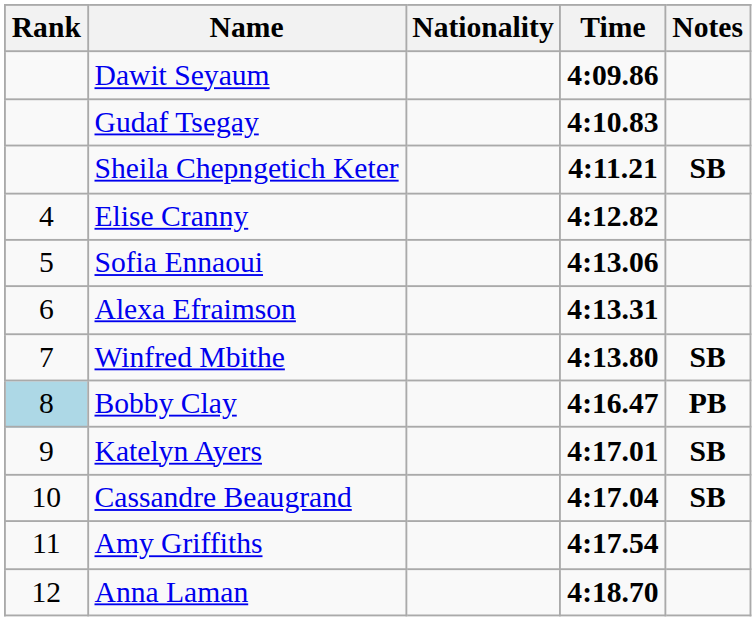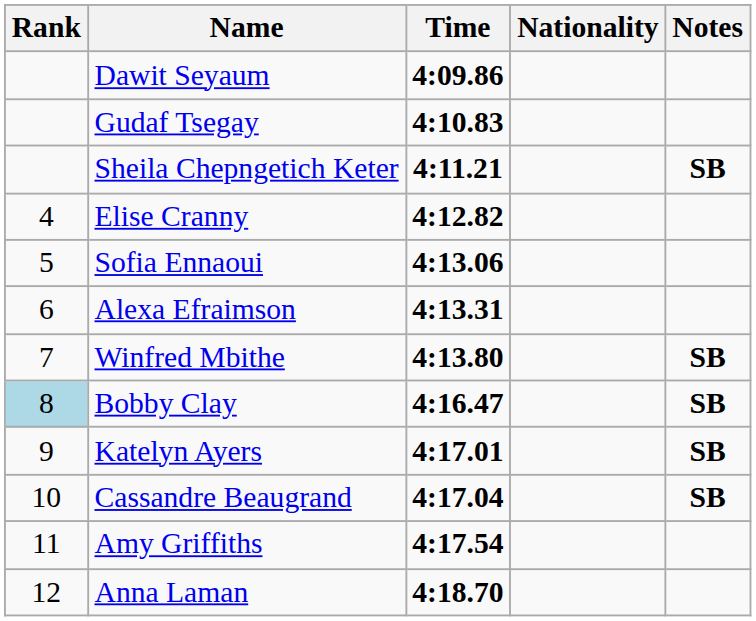 <table class="wikitable sortable" style="text-align:center">
 <tr>
 <th>Rank</th>
 <th>Name</th>
+<th>Time</th>
 <th>Nationality</th>
-<th>Time</th>
 <th>Notes</th>
 </tr>
 <tr>
 <td></td>
 <td align=left><a href='#'>Dawit Seyaum</a></td>
+<td><strong>4:09.86</strong></td>
 <td align=left></td>
-<td><strong>4:09.86</strong></td>
 <td></td>
 </tr>
 <tr>
 <td></td>
 <td align=left><a href='#'>Gudaf Tsegay</a></td>
+<td><strong>4:10.83</strong></td>
 <td align=left></td>
-<td><strong>4:10.83</strong></td>
 <td></td>
 </tr>
 <tr>
 <td></td>
 <td align=left><a href='#'>Sheila Chepngetich Keter</a></td>
+<td><strong>4:11.21</strong></td>
 <td align=left></td>
-<td><strong>4:11.21</strong></td>
 <td><strong>SB</strong></td>
 </tr>
 <tr>
 <td>4</td>
 <td align=left><a href='#'>Elise Cranny</a></td>
+<td><strong>4:12.82</strong></td>
 <td align=left></td>
-<td><strong>4:12.82</strong></td>
 <td></td>
 </tr>
 <tr>
 <td>5</td>
 <td align=left><a href='#'>Sofia Ennaoui</a></td>
+<td><strong>4:13.06</strong></td>
 <td align=left></td>
-<td><strong>4:13.06</strong></td>
 <td></td>
 </tr>
 <tr>
 <td>6</td>
 <td align=left><a href='#'>Alexa Efraimson</a></td>
+<td><strong>4:13.31</strong></td>
 <td align=left></td>
-<td><strong>4:13.31</strong></td>
 <td></td>
 </tr>
 <tr>
 <td>7</td>
 <td align=left><a href='#'>Winfred Mbithe</a></td>
+<td><strong>4:13.80</strong></td>
 <td align=left></td>
-<td><strong>4:13.80</strong></td>
 <td><strong>SB</strong></td>
 </tr>
 <tr>
 <td style="background: lightblue;">8</td>
 <td align=left><a href='#'>Bobby Clay</a></td>
+<td><strong>4:16.47</strong></td>
 <td align=left></td>
-<td><strong>4:16.47</strong></td>
-<td><strong>PB</strong></td>
+<td><strong>SB</strong></td>
 </tr>
 <tr>
 <td>9</td>
 <td align=left><a href='#'>Katelyn Ayers</a></td>
+<td><strong>4:17.01</strong></td>
 <td align=left></td>
-<td><strong>4:17.01</strong></td>
 <td><strong>SB</strong></td>
 </tr>
 <tr>
 <td>10</td>
 <td align=left><a href='#'>Cassandre Beaugrand</a></td>
+<td><strong>4:17.04</strong></td>
 <td align=left></td>
-<td><strong>4:17.04</strong></td>
 <td><strong>SB</strong></td>
 </tr>
 <tr>
 <td>11</td>
 <td align=left><a href='#'>Amy Griffiths</a></td>
+<td><strong>4:17.54</strong></td>
 <td align=left></td>
-<td><strong>4:17.54</strong></td>
 <td></td>
 </tr>
 <tr>
 <td>12</td>
 <td align=left><a href='#'>Anna Laman</a></td>
+<td><strong>4:18.70</strong></td>
 <td align=left></td>
-<td><strong>4:18.70</strong></td>
 <td></td>
 </tr>
 </table>
